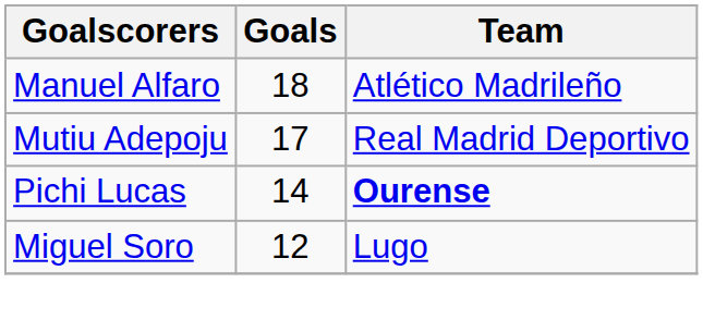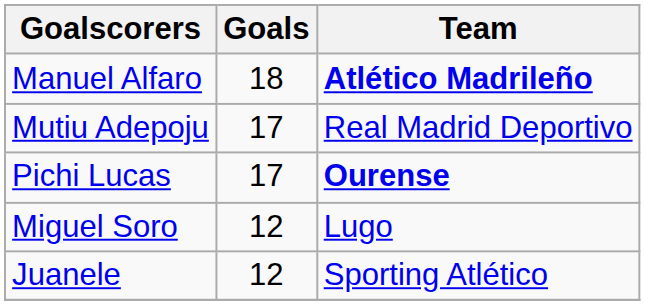 <table class="wikitable sortable">
 <tr>
 <th>Goalscorers</th>
 <th>Goals</th>
 <th>Team</th>
 </tr>
 <tr>
 <td> <a href='#'>Manuel Alfaro</a></td>
 <td style="text-align:center;">18</td>
-<td><a href='#'>Atlético Madrileño</a></td>
+<td><strong><a href='#'>Atlético Madrileño</a></strong></td>
 </tr>
 <tr>
 <td> <a href='#'>Mutiu Adepoju</a></td>
 <td style="text-align:center;">17</td>
 <td><a href='#'>Real Madrid Deportivo</a></td>
 </tr>
 <tr>
 <td> <a href='#'>Pichi Lucas</a></td>
-<td style="text-align:center;">14</td>
+<td style="text-align:center;">17</td>
 <td><strong><a href='#'>Ourense</a></strong></td>
 </tr>
 <tr>
 <td> <a href='#'>Miguel Soro</a></td>
 <td style="text-align:center;">12</td>
 <td><a href='#'>Lugo</a></td>
 </tr>
 <tr>
+<td> <a href='#'>Juanele</a></td>
+<td style="text-align:center;">12</td>
+<td><a href='#'>Sporting Atlético</a></td>
+</tr>
+<tr>
 </tr>
 </table>
